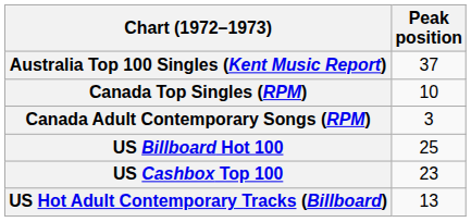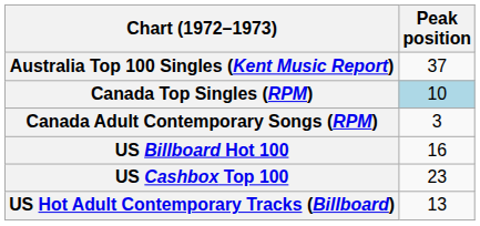 <table class="wikitable sortable plainrowheaders">
 <tr>
 <th scope="col">Chart (1972–1973)</th>
 <th scope="col">Peak<br>position</th>
 </tr>
 <tr>
 <th scope="row">Australia Top 100 Singles (<em><a href='#'>Kent Music Report</a></em>)</th>
 <td align="center">37</td>
 </tr>
 <tr>
 <th scope="row">Canada Top Singles (<em><a href='#'>RPM</a></em>)</th>
-<td align="center">10</td>
+<td align="center" style="background: lightblue;">10</td>
 </tr>
 <tr>
 <th scope="row">Canada Adult Contemporary Songs (<em><a href='#'>RPM</a></em>)</th>
 <td align="center">3</td>
 </tr>
 <tr>
 <th scope="row">US <a href='#'><em>Billboard</em> Hot 100</a></th>
-<td align="center">25</td>
+<td align="center">16</td>
 </tr>
 <tr>
 <th scope="row">US <a href='#'><em>Cashbox</em> Top 100</a></th>
 <td style="text-align:center;">23</td>
 </tr>
 <tr>
 <th scope="row">US <a href='#'>Hot Adult Contemporary Tracks</a> (<em><a href='#'>Billboard</a></em>)</th>
 <td align="center">13</td>
 </tr>
 </table>
